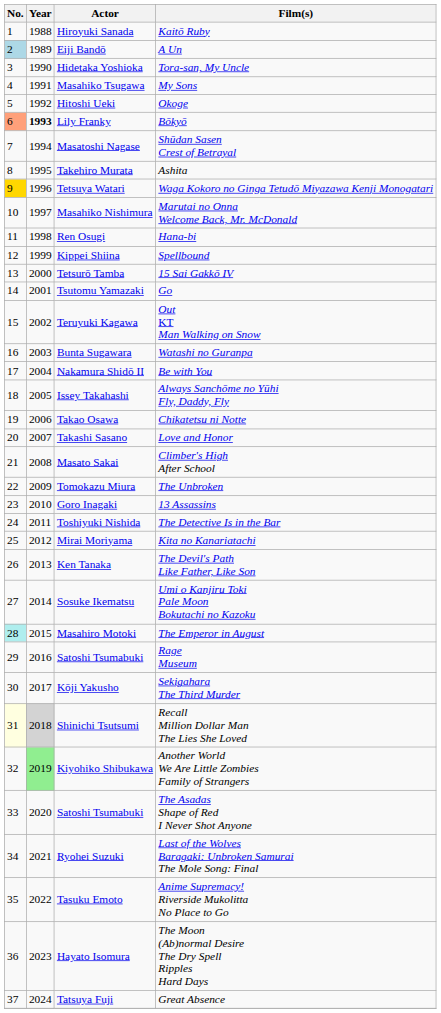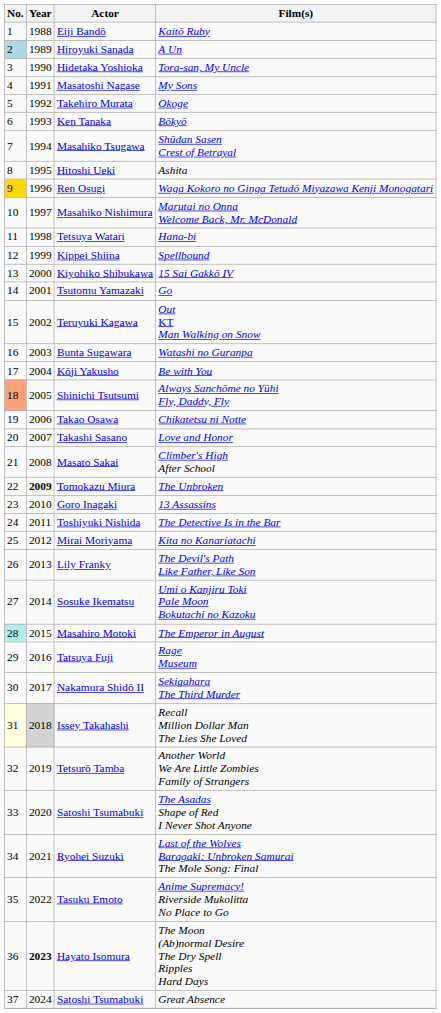 <table class="wikitable">
 <tr>
 <th>No.</th>
 <th>Year</th>
 <th>Actor</th>
 <th>Film(s)</th>
 </tr>
 <tr>
 <td>1</td>
 <td>1988</td>
-<td><a href='#'>Hiroyuki Sanada</a></td>
+<td><a href='#'>Eiji Bandō</a></td>
 <td><em><a href='#'>Kaitō Ruby</a></em></td>
 </tr>
 <tr>
 <td style="background: lightblue;">2</td>
 <td>1989</td>
-<td><a href='#'>Eiji Bandō</a></td>
+<td><a href='#'>Hiroyuki Sanada</a></td>
 <td><em><a href='#'>A Un</a></em></td>
 </tr>
 <tr>
 <td>3</td>
 <td>1990</td>
 <td><a href='#'>Hidetaka Yoshioka</a></td>
 <td><em><a href='#'>Tora-san, My Uncle</a></em></td>
 </tr>
 <tr>
 <td>4</td>
 <td>1991</td>
-<td><a href='#'>Masahiko Tsugawa</a></td>
+<td><a href='#'>Masatoshi Nagase</a></td>
 <td><em><a href='#'>My Sons</a></em></td>
 </tr>
 <tr>
 <td>5</td>
 <td>1992</td>
-<td><a href='#'>Hitoshi Ueki</a></td>
+<td><a href='#'>Takehiro Murata</a></td>
 <td><em><a href='#'>Okoge</a></em></td>
 </tr>
 <tr>
-<td style="background: lightsalmon;">6</td>
-<td><strong>1993</strong></td>
-<td><a href='#'>Lily Franky</a></td>
+<td>6</td>
+<td>1993</td>
+<td><a href='#'>Ken Tanaka</a></td>
 <td><em><a href='#'>Bōkyō</a></em></td>
 </tr>
 <tr>
 <td>7</td>
 <td>1994</td>
-<td><a href='#'>Masatoshi Nagase</a></td>
+<td><a href='#'>Masahiko Tsugawa</a></td>
 <td><em><a href='#'>Shūdan Sasen</a></em><br><em><a href='#'>Crest of Betrayal</a></em></td>
 </tr>
 <tr>
 <td>8</td>
 <td>1995</td>
-<td><a href='#'>Takehiro Murata</a></td>
+<td><a href='#'>Hitoshi Ueki</a></td>
 <td><em>Ashita</em></td>
 </tr>
 <tr>
 <td style="background: gold;">9</td>
 <td>1996</td>
-<td><a href='#'>Tetsuya Watari</a></td>
+<td><a href='#'>Ren Osugi</a></td>
 <td><em><a href='#'>Waga Kokoro no Ginga Tetudō Miyazawa Kenji Monogatari</a></em></td>
 </tr>
 <tr>
 <td>10</td>
 <td>1997</td>
 <td><a href='#'>Masahiko Nishimura</a></td>
 <td><em><a href='#'>Marutai no Onna</a></em><br><em><a href='#'>Welcome Back, Mr. McDonald</a></em></td>
 </tr>
 <tr>
 <td>11</td>
 <td>1998</td>
-<td><a href='#'>Ren Osugi</a></td>
+<td><a href='#'>Tetsuya Watari</a></td>
 <td><em><a href='#'>Hana-bi</a></em></td>
 </tr>
 <tr>
 <td>12</td>
 <td>1999</td>
 <td><a href='#'>Kippei Shiina</a></td>
 <td><em><a href='#'>Spellbound</a></em></td>
 </tr>
 <tr>
 <td>13</td>
 <td>2000</td>
-<td><a href='#'>Tetsurō Tamba</a></td>
+<td><a href='#'>Kiyohiko Shibukawa</a></td>
 <td><em><a href='#'>15 Sai Gakkō IV</a></em></td>
 </tr>
 <tr>
 <td>14</td>
 <td>2001</td>
 <td><a href='#'>Tsutomu Yamazaki</a></td>
 <td><em><a href='#'>Go</a></em></td>
 </tr>
 <tr>
 <td>15</td>
 <td>2002</td>
 <td><a href='#'>Teruyuki Kagawa</a></td>
 <td><em><a href='#'>Out</a></em><br><a href='#'>KT</a><br><em><a href='#'>Man Walking on Snow</a></em></td>
 </tr>
 <tr>
 <td>16</td>
 <td>2003</td>
 <td><a href='#'>Bunta Sugawara</a></td>
 <td><em><a href='#'>Watashi no Guranpa</a></em></td>
 </tr>
 <tr>
 <td>17</td>
 <td>2004</td>
-<td><a href='#'>Nakamura Shidō II</a></td>
+<td><a href='#'>Kōji Yakusho</a></td>
 <td><em><a href='#'>Be with You</a></em></td>
 </tr>
 <tr>
-<td>18</td>
+<td style="background: lightsalmon;">18</td>
 <td>2005</td>
-<td><a href='#'>Issey Takahashi</a></td>
+<td><a href='#'>Shinichi Tsutsumi</a></td>
 <td><em><a href='#'>Always Sanchōme no Yūhi</a></em><br><em><a href='#'>Fly, Daddy, Fly</a></em></td>
 </tr>
 <tr>
 <td>19</td>
 <td>2006</td>
 <td><a href='#'>Takao Osawa</a></td>
 <td><em><a href='#'>Chikatetsu ni Notte</a></em></td>
 </tr>
 <tr>
 <td>20</td>
 <td>2007</td>
 <td><a href='#'>Takashi Sasano</a></td>
 <td><em><a href='#'>Love and Honor</a></em></td>
 </tr>
 <tr>
 <td>21</td>
 <td>2008</td>
 <td><a href='#'>Masato Sakai</a></td>
 <td><em><a href='#'>Climber's High</a></em><br><em>After School</em></td>
 </tr>
 <tr>
 <td>22</td>
-<td>2009</td>
+<td><strong>2009</strong></td>
 <td><a href='#'>Tomokazu Miura</a></td>
 <td><em><a href='#'>The Unbroken</a></em></td>
 </tr>
 <tr>
 <td>23</td>
 <td>2010</td>
 <td><a href='#'>Goro Inagaki</a></td>
 <td><em><a href='#'>13 Assassins</a></em></td>
 </tr>
 <tr>
 <td>24</td>
 <td>2011</td>
 <td><a href='#'>Toshiyuki Nishida</a></td>
 <td><em><a href='#'>The Detective Is in the Bar</a></em></td>
 </tr>
 <tr>
 <td>25</td>
 <td>2012</td>
 <td><a href='#'>Mirai Moriyama</a></td>
 <td><em><a href='#'>Kita no Kanariatachi</a></em></td>
 </tr>
 <tr>
 <td>26</td>
 <td>2013</td>
-<td><a href='#'>Ken Tanaka</a></td>
+<td><a href='#'>Lily Franky</a></td>
 <td><em><a href='#'>The Devil's Path</a></em><br><em><a href='#'>Like Father, Like Son</a></em></td>
 </tr>
 <tr>
 <td>27</td>
 <td>2014</td>
 <td><a href='#'>Sosuke Ikematsu</a></td>
 <td><em><a href='#'>Umi o Kanjiru Toki</a></em><br><em><a href='#'>Pale Moon</a></em><br><em><a href='#'>Bokutachi no Kazoku</a></em></td>
 </tr>
 <tr>
 <td style="background: paleturquoise;">28</td>
 <td>2015</td>
 <td><a href='#'>Masahiro Motoki</a></td>
 <td><em><a href='#'>The Emperor in August</a></em></td>
 </tr>
 <tr>
 <td>29</td>
 <td>2016</td>
-<td><a href='#'>Satoshi Tsumabuki</a></td>
+<td><a href='#'>Tatsuya Fuji</a></td>
 <td><em><a href='#'>Rage</a></em><br><em><a href='#'>Museum</a></em></td>
 </tr>
 <tr>
 <td>30</td>
 <td>2017</td>
-<td><a href='#'>Kōji Yakusho</a></td>
+<td><a href='#'>Nakamura Shidō II</a></td>
 <td><em><a href='#'>Sekigahara</a></em><br><em><a href='#'>The Third Murder</a></em></td>
 </tr>
 <tr>
 <td style="background: lightyellow;">31</td>
 <td style="background: lightgrey;">2018</td>
-<td><a href='#'>Shinichi Tsutsumi</a></td>
+<td><a href='#'>Issey Takahashi</a></td>
 <td><em>Recall</em><br><em>Million Dollar Man</em><br><em>The Lies She Loved</em></td>
 </tr>
 <tr>
 <td>32</td>
-<td style="background: lightgreen;">2019</td>
-<td><a href='#'>Kiyohiko Shibukawa</a></td>
+<td>2019</td>
+<td><a href='#'>Tetsurō Tamba</a></td>
 <td><em>Another World</em><br><em>We Are Little Zombies</em><br><em>Family of Strangers</em></td>
 </tr>
 <tr>
 <td>33</td>
 <td>2020</td>
 <td><a href='#'>Satoshi Tsumabuki</a></td>
 <td><em><a href='#'>The Asadas</a></em><br><em>Shape of Red</em><br><em>I Never Shot Anyone</em></td>
 </tr>
 <tr>
 <td>34</td>
 <td>2021</td>
 <td><a href='#'>Ryohei Suzuki</a></td>
 <td><em><a href='#'>Last of the Wolves</a></em><br><em><a href='#'>Baragaki: Unbroken Samurai</a></em><br><em>The Mole Song: Final</em></td>
 </tr>
 <tr>
 <td>35</td>
 <td>2022</td>
 <td><a href='#'>Tasuku Emoto</a></td>
 <td><em><a href='#'>Anime Supremacy!</a></em><br><em>Riverside Mukolitta</em><br><em>No Place to Go</em></td>
 </tr>
 <tr>
 <td>36</td>
-<td>2023</td>
+<td><strong>2023</strong></td>
 <td><a href='#'>Hayato Isomura</a></td>
 <td><em>The Moon</em><br><em>(Ab)normal Desire</em><br><em>The Dry Spell</em><br><em>Ripples</em><br><em>Hard Days</em></td>
 </tr>
 <tr>
 <td>37</td>
 <td>2024</td>
-<td><a href='#'>Tatsuya Fuji</a></td>
+<td><a href='#'>Satoshi Tsumabuki</a></td>
 <td><em>Great Absence</em></td>
 </tr>
 <tr>
 </tr>
 </table>
